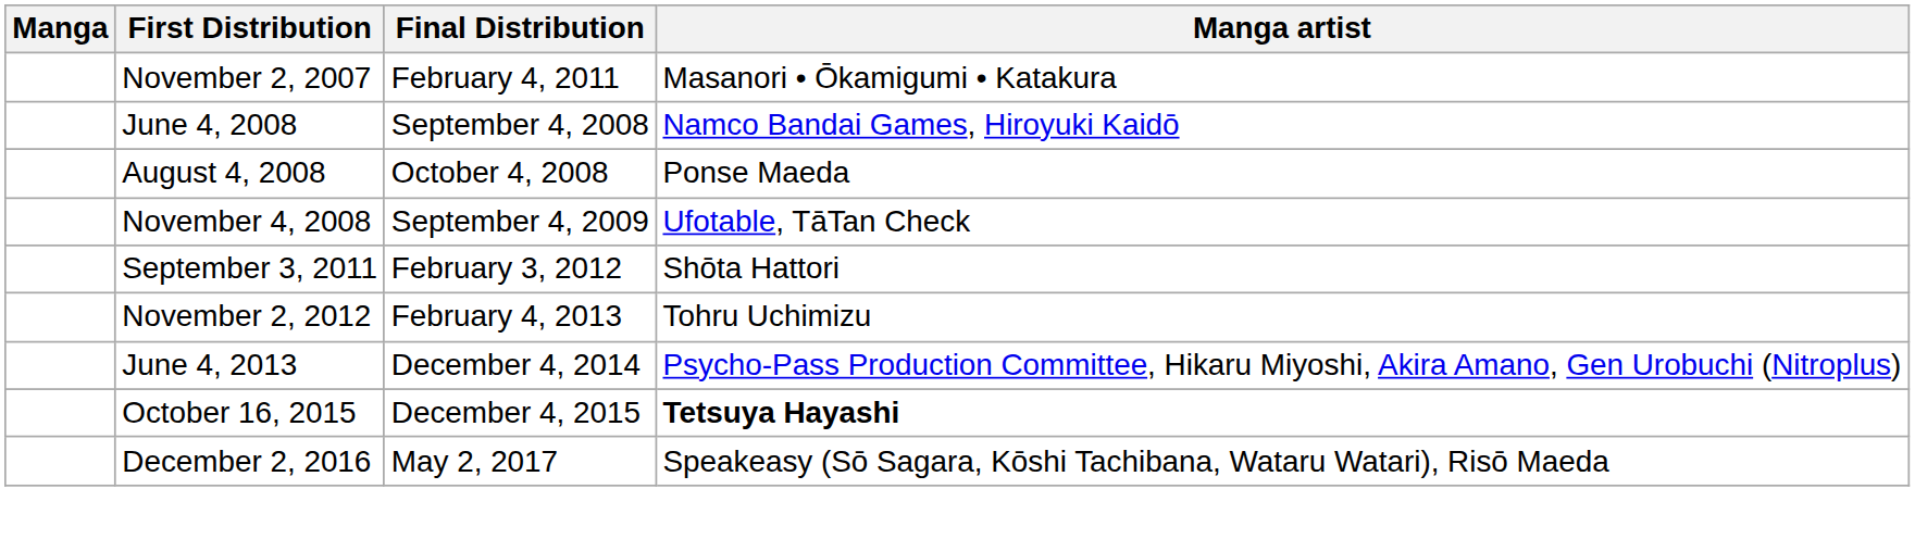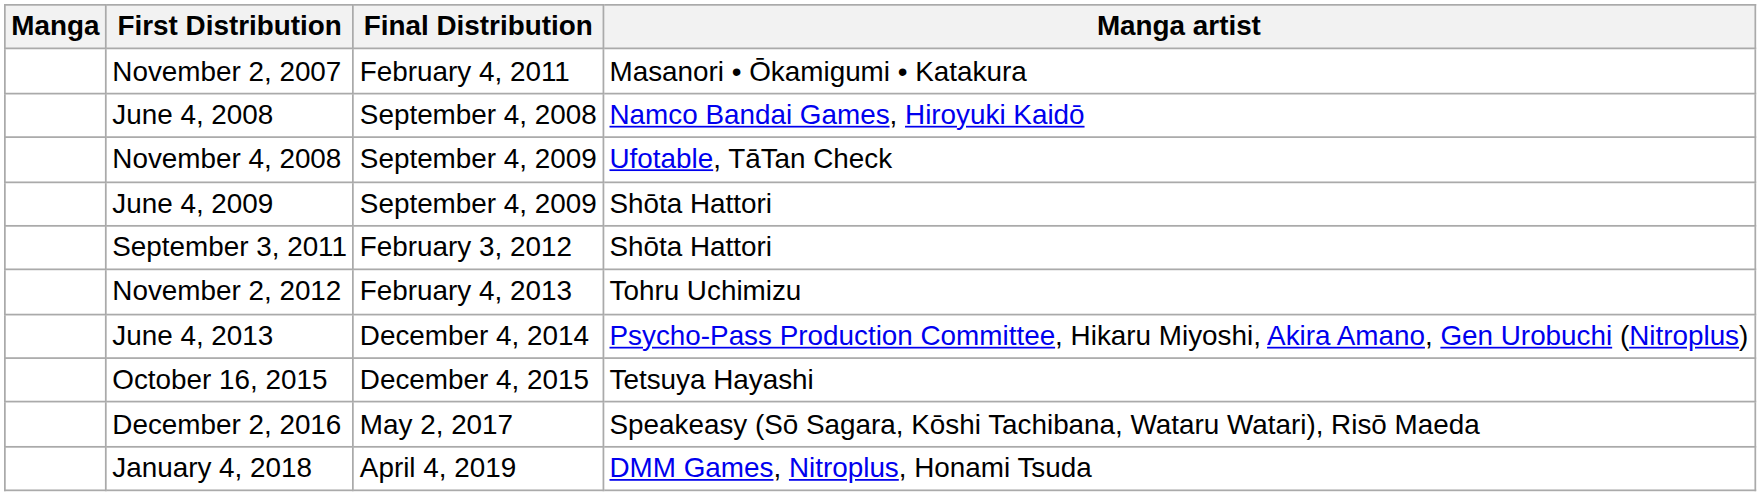 <table class="wikitable sortable" style="background: #FFF;">
 <tr>
 <th>Manga</th>
 <th>First Distribution</th>
 <th>Final Distribution</th>
 <th>Manga artist</th>
 </tr>
 <tr>
 <td></td>
 <td>November 2, 2007</td>
 <td>February 4, 2011</td>
 <td>Masanori • Ōkamigumi • Katakura</td>
 </tr>
 <tr>
 <td></td>
 <td>June 4, 2008</td>
 <td>September 4, 2008</td>
 <td><a href='#'>Namco Bandai Games</a>, <a href='#'>Hiroyuki Kaidō</a></td>
 </tr>
 <tr>
 <td></td>
-<td>August 4, 2008</td>
-<td>October 4, 2008</td>
-<td>Ponse Maeda</td>
+<td>November 4, 2008</td>
+<td>September 4, 2009</td>
+<td><a href='#'>Ufotable</a>, TāTan Check</td>
 </tr>
 <tr>
 <td></td>
-<td>November 4, 2008</td>
+<td>June 4, 2009</td>
 <td>September 4, 2009</td>
-<td><a href='#'>Ufotable</a>, TāTan Check</td>
+<td>Shōta Hattori</td>
 </tr>
 <tr>
 <td></td>
 <td>September 3, 2011</td>
 <td>February 3, 2012</td>
 <td>Shōta Hattori</td>
 </tr>
 <tr>
 <td></td>
 <td>November 2, 2012</td>
 <td>February 4, 2013</td>
 <td>Tohru Uchimizu</td>
 </tr>
 <tr>
 <td></td>
 <td>June 4, 2013</td>
 <td>December 4, 2014</td>
 <td><a href='#'>Psycho-Pass Production Committee</a>, Hikaru Miyoshi, <a href='#'>Akira Amano</a>, <a href='#'>Gen Urobuchi</a> (<a href='#'>Nitroplus</a>)</td>
 </tr>
 <tr>
 <td></td>
 <td>October 16, 2015</td>
 <td>December 4, 2015</td>
-<td><strong>Tetsuya Hayashi</strong></td>
+<td>Tetsuya Hayashi</td>
 </tr>
 <tr>
 <td></td>
 <td>December 2, 2016</td>
 <td>May 2, 2017</td>
 <td>Speakeasy (Sō Sagara, Kōshi Tachibana, Wataru Watari), Risō Maeda</td>
 </tr>
+<tr>
+<td></td>
+<td>January 4, 2018</td>
+<td>April 4, 2019</td>
+<td><a href='#'>DMM Games</a>, <a href='#'>Nitroplus</a>, Honami Tsuda</td>
+</tr>
 </table>
